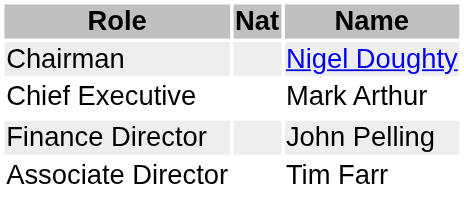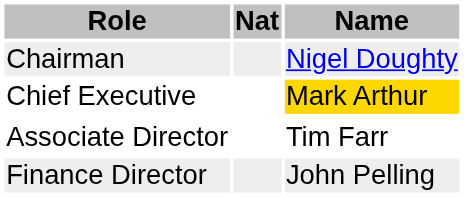 <table class="toccolours">
 <tr>
 <th bgcolor=silver>Role</th>
 <th bgcolor=silver>Nat</th>
 <th bgcolor=silver>Name</th>
 </tr>
 <tr bgcolor=#eeeeee>
 <td>Chairman</td>
 <td></td>
 <td><a href='#'>Nigel Doughty</a></td>
 </tr>
 <tr>
 <td>Chief Executive</td>
 <td></td>
-<td>Mark Arthur</td>
+<td style="background: gold;">Mark Arthur</td>
 </tr>
 <tr>
+</tr>
+<tr>
+<td>Associate Director</td>
+<td></td>
+<td>Tim Farr</td>
 </tr>
 <tr bgcolor=#eeeeee>
 <td>Finance Director</td>
 <td></td>
 <td>John Pelling</td>
 </tr>
 <tr>
-<td>Associate Director</td>
-<td></td>
-<td>Tim Farr</td>
-</tr>
-<tr>
 </tr>
 </table>
